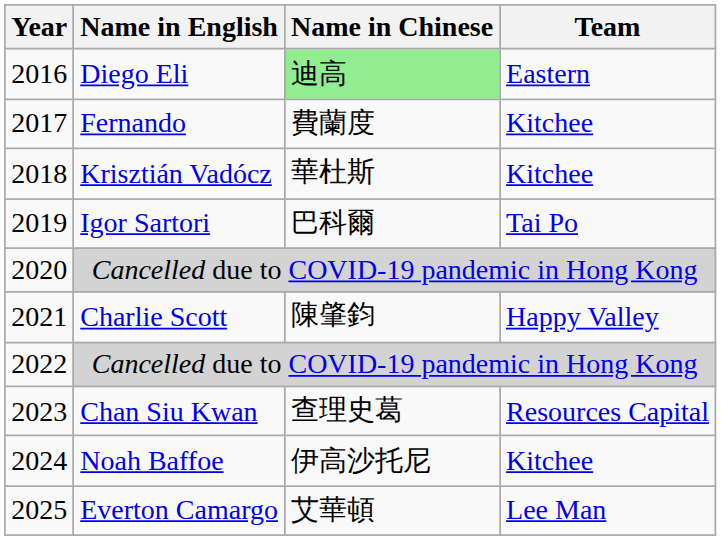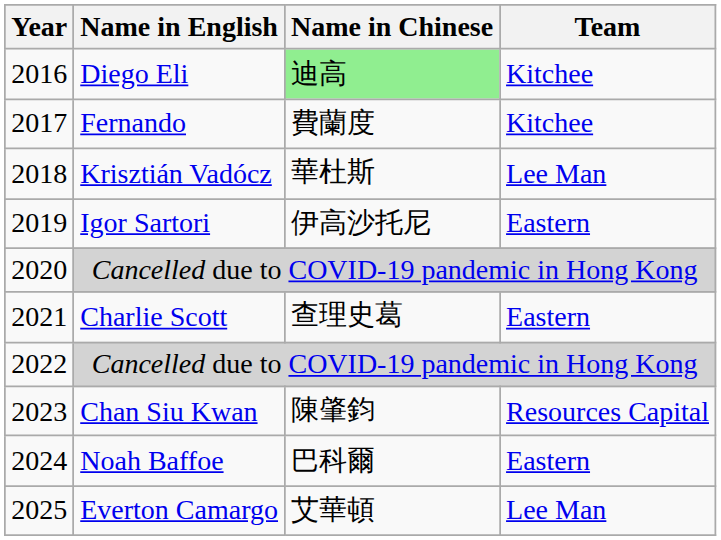 <table class="wikitable">
 <tr>
 <th>Year</th>
 <th>Name in English</th>
 <th>Name in Chinese</th>
 <th>Team</th>
 </tr>
 <tr>
 <td>2016</td>
 <td> <a href='#'>Diego Eli</a></td>
 <td style="background: lightgreen;">迪高</td>
-<td><a href='#'>Eastern</a></td>
+<td><a href='#'>Kitchee</a></td>
 </tr>
 <tr>
 <td>2017</td>
 <td> <a href='#'>Fernando</a></td>
 <td>費蘭度</td>
 <td><a href='#'>Kitchee</a></td>
 </tr>
 <tr>
 <td>2018</td>
 <td> <a href='#'>Krisztián Vadócz</a></td>
 <td>華杜斯</td>
-<td><a href='#'>Kitchee</a></td>
+<td><a href='#'>Lee Man</a></td>
 </tr>
 <tr>
 <td>2019</td>
 <td> <a href='#'>Igor Sartori</a></td>
-<td>巴科爾</td>
-<td><a href='#'>Tai Po</a></td>
+<td>伊高沙托尼</td>
+<td><a href='#'>Eastern</a></td>
 </tr>
 <tr>
 <td>2020</td>
 <td colspan=4 align=center bgcolor=lightgrey><em>Cancelled</em> due to <a href='#'>COVID-19 pandemic in Hong Kong</a></td>
 </tr>
 <tr>
 <td>2021</td>
 <td> <a href='#'>Charlie Scott</a></td>
-<td>陳肇鈞</td>
-<td><a href='#'>Happy Valley</a></td>
+<td>查理史葛</td>
+<td><a href='#'>Eastern</a></td>
 </tr>
 <tr>
 <td>2022</td>
 <td colspan=4 align=center bgcolor=lightgrey><em>Cancelled</em> due to <a href='#'>COVID-19 pandemic in Hong Kong</a></td>
 </tr>
 <tr>
 <td>2023</td>
 <td> <a href='#'>Chan Siu Kwan</a></td>
-<td>查理史葛</td>
+<td>陳肇鈞</td>
 <td><a href='#'>Resources Capital</a></td>
 </tr>
 <tr>
 <td>2024</td>
 <td> <a href='#'>Noah Baffoe</a></td>
-<td>伊高沙托尼</td>
-<td><a href='#'>Kitchee</a></td>
+<td>巴科爾</td>
+<td><a href='#'>Eastern</a></td>
 </tr>
 <tr>
 <td>2025</td>
 <td> <a href='#'>Everton Camargo</a></td>
 <td>艾華頓</td>
 <td><a href='#'>Lee Man</a></td>
 </tr>
 </table>
